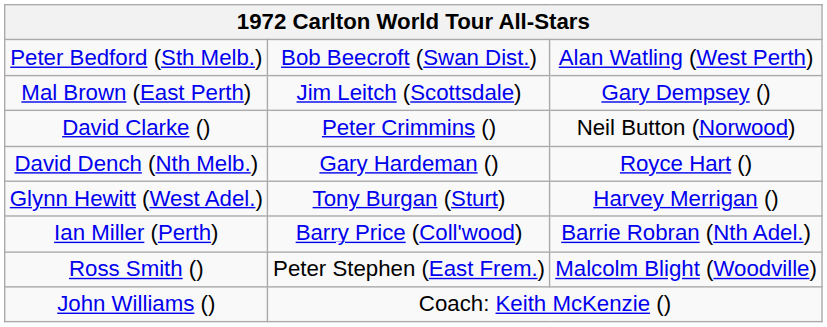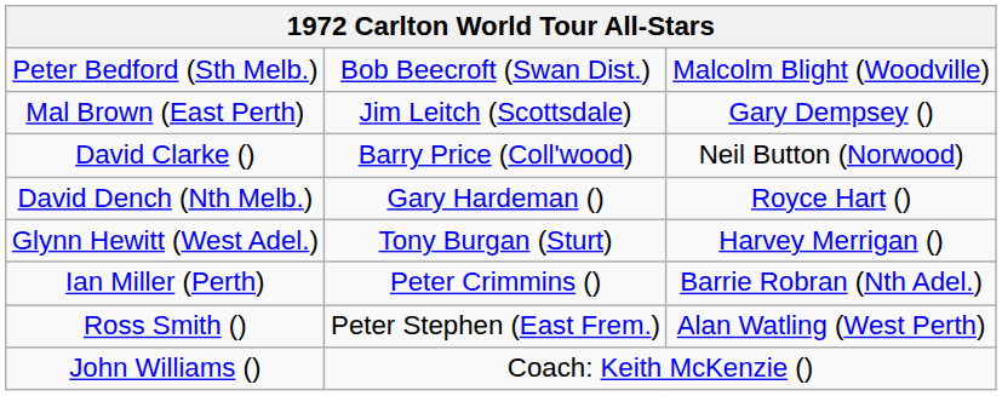 <table class="wikitable" style="text-align: center">
 <tr>
 <th colspan="10">1972 Carlton World Tour All-Stars</th>
 </tr>
 <tr>
 <td><a href='#'>Peter Bedford</a> (<a href='#'>Sth Melb.</a>)</td>
 <td><a href='#'>Bob Beecroft</a> (<a href='#'>Swan Dist.</a>)</td>
-<td><a href='#'>Alan Watling</a> (<a href='#'>West Perth</a>)</td>
+<td><a href='#'>Malcolm Blight</a> (<a href='#'>Woodville</a>)</td>
 </tr>
 <tr>
 <td><a href='#'>Mal Brown</a> (<a href='#'>East Perth</a>)</td>
 <td><a href='#'>Jim Leitch</a> (<a href='#'>Scottsdale</a>)</td>
 <td><a href='#'>Gary Dempsey</a> ()</td>
 </tr>
 <tr>
 <td><a href='#'>David Clarke</a> ()</td>
-<td><a href='#'>Peter Crimmins</a> ()</td>
+<td><a href='#'>Barry Price</a> (<a href='#'>Coll'wood</a>)</td>
 <td>Neil Button (<a href='#'>Norwood</a>)</td>
 </tr>
 <tr>
 <td><a href='#'>David Dench</a> (<a href='#'>Nth Melb.</a>)</td>
 <td><a href='#'>Gary Hardeman</a> ()</td>
 <td><a href='#'>Royce Hart</a> ()</td>
 </tr>
 <tr>
 <td><a href='#'>Glynn Hewitt</a> (<a href='#'>West Adel.</a>)</td>
 <td><a href='#'>Tony Burgan</a> (<a href='#'>Sturt</a>)</td>
 <td><a href='#'>Harvey Merrigan</a> ()</td>
 </tr>
 <tr>
 <td><a href='#'>Ian Miller</a> (<a href='#'>Perth</a>)</td>
-<td><a href='#'>Barry Price</a> (<a href='#'>Coll'wood</a>)</td>
+<td><a href='#'>Peter Crimmins</a> ()</td>
 <td><a href='#'>Barrie Robran</a> (<a href='#'>Nth Adel.</a>)</td>
 </tr>
 <tr>
 <td><a href='#'>Ross Smith</a> ()</td>
 <td>Peter Stephen (<a href='#'>East Frem.</a>)</td>
-<td><a href='#'>Malcolm Blight</a> (<a href='#'>Woodville</a>)</td>
+<td><a href='#'>Alan Watling</a> (<a href='#'>West Perth</a>)</td>
 </tr>
 <tr>
 <td><a href='#'>John Williams</a> ()</td>
 <td colspan="2">Coach: <a href='#'>Keith McKenzie</a> ()</td>
 </tr>
 </table>
